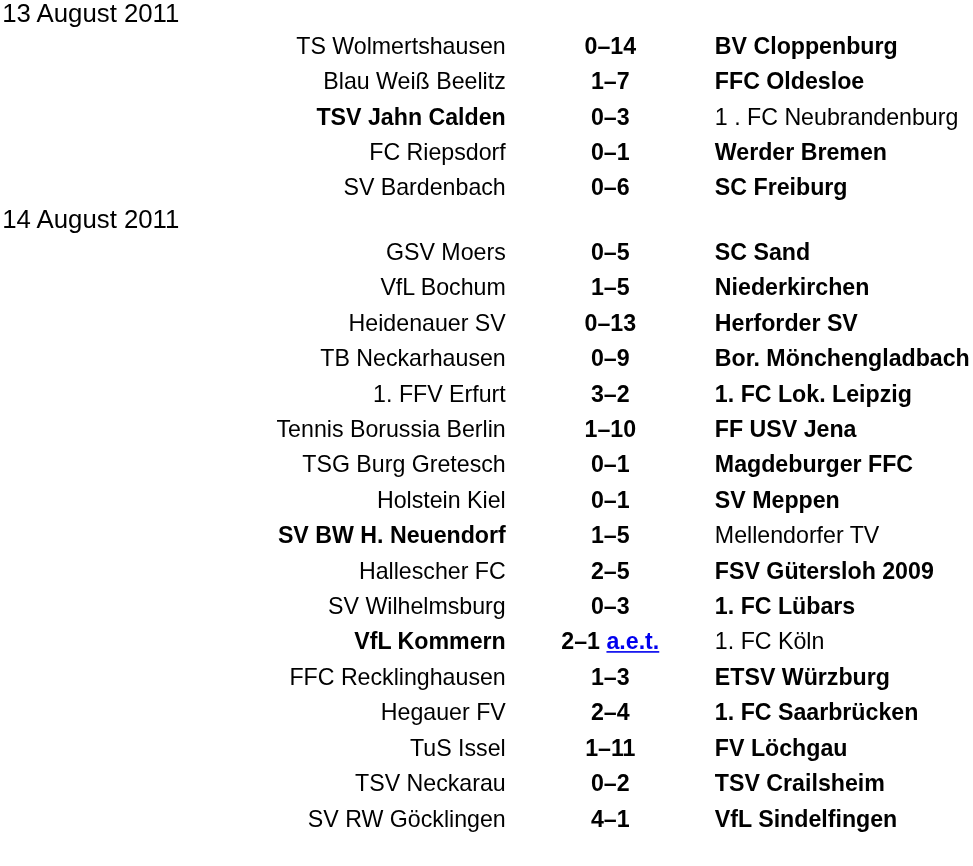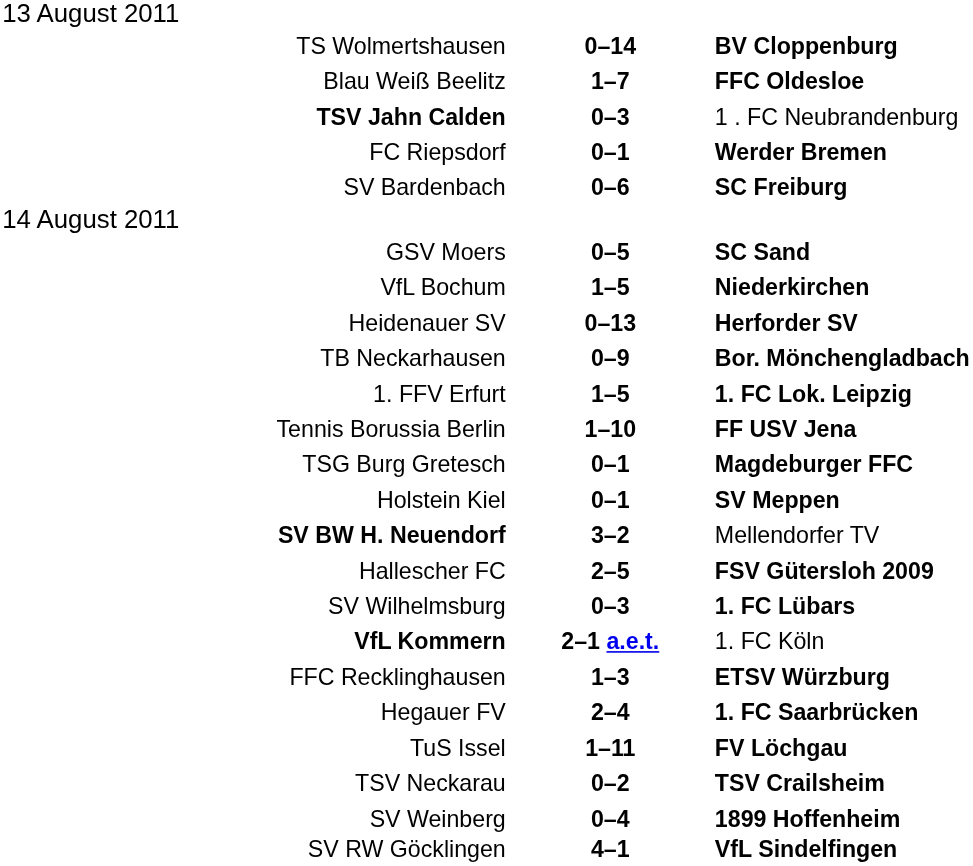 <table width=100% cellspacing=1>
 <tr>
 <th width=25%></th>
 <th width=10%></th>
 <th width=25%></th>
 <th></th>
 </tr>
 <tr>
 <td>13 August 2011</td>
 </tr>
 <tr style=font-size:90%>
 <td align=right>TS Wolmertshausen</td>
 <td align=center><strong>0–14</strong></td>
 <td><strong>BV Cloppenburg</strong></td>
 </tr>
 <tr>
 <td></td>
 </tr>
 <tr style=font-size:90%>
 <td align=right>Blau Weiß Beelitz</td>
 <td align=center><strong>1–7</strong></td>
 <td><strong>FFC Oldesloe</strong></td>
 </tr>
 <tr>
 <td></td>
 </tr>
 <tr style=font-size:90%>
 <td align=right><strong>TSV Jahn Calden</strong></td>
 <td align=center><strong>0–3</strong></td>
 <td>1 . FC Neubrandenburg</td>
 </tr>
 <tr>
 <td></td>
 </tr>
 <tr style=font-size:90%>
 <td align=right>FC Riepsdorf</td>
 <td align=center><strong>0–1</strong></td>
 <td><strong>Werder Bremen</strong></td>
 </tr>
 <tr>
 <td></td>
 </tr>
 <tr style=font-size:90%>
 <td align=right>SV Bardenbach</td>
 <td align=center><strong>0–6</strong></td>
 <td><strong>SC Freiburg</strong></td>
 </tr>
 <tr>
 <td>14 August 2011</td>
 </tr>
 <tr style=font-size:90%>
 <td align=right>GSV Moers</td>
 <td align=center><strong>0–5</strong></td>
 <td><strong>SC Sand</strong></td>
 </tr>
 <tr>
 <td></td>
 </tr>
 <tr style=font-size:90%>
 <td align=right>VfL Bochum</td>
 <td align=center><strong>1–5</strong></td>
 <td><strong>Niederkirchen</strong></td>
 </tr>
 <tr>
 <td></td>
 </tr>
 <tr style=font-size:90%>
 <td align=right>Heidenauer SV</td>
 <td align=center><strong>0–13</strong></td>
 <td><strong>Herforder SV</strong></td>
 </tr>
 <tr>
 <td></td>
 </tr>
 <tr style=font-size:90%>
 <td align=right>TB Neckarhausen</td>
 <td align=center><strong>0–9</strong></td>
 <td><strong>Bor. Mönchengladbach</strong></td>
 </tr>
 <tr>
 <td></td>
 </tr>
 <tr style=font-size:90%>
 <td align=right>1. FFV Erfurt</td>
-<td align=center><strong>3–2</strong></td>
+<td align=center><strong>1–5</strong></td>
 <td><strong>1. FC Lok. Leipzig</strong></td>
 </tr>
 <tr>
 <td></td>
 </tr>
 <tr style=font-size:90%>
 <td align=right>Tennis Borussia Berlin</td>
 <td align=center><strong>1–10</strong></td>
 <td><strong>FF USV Jena</strong></td>
 </tr>
 <tr>
 <td></td>
 </tr>
 <tr style=font-size:90%>
 <td align=right>TSG Burg Gretesch</td>
 <td align=center><strong>0–1</strong></td>
 <td><strong>Magdeburger FFC</strong></td>
 </tr>
 <tr>
 <td></td>
 </tr>
 <tr style=font-size:90%>
 <td align=right>Holstein Kiel</td>
 <td align=center><strong>0–1</strong></td>
 <td><strong>SV Meppen</strong></td>
 </tr>
 <tr>
 <td></td>
 </tr>
 <tr style=font-size:90%>
 <td align=right><strong> SV BW H. Neuendorf</strong></td>
-<td align=center><strong>1–5</strong></td>
+<td align=center><strong>3–2</strong></td>
 <td>Mellendorfer TV</td>
 </tr>
 <tr>
 <td></td>
 </tr>
 <tr style=font-size:90%>
 <td align=right>Hallescher FC</td>
 <td align=center><strong>2–5</strong></td>
 <td><strong>FSV Gütersloh 2009</strong></td>
 </tr>
 <tr>
 <td></td>
 </tr>
 <tr style=font-size:90%>
 <td align=right>SV Wilhelmsburg</td>
 <td align=center><strong>0–3</strong></td>
 <td><strong>1. FC Lübars</strong></td>
 </tr>
 <tr>
 <td></td>
 </tr>
 <tr style=font-size:90%>
 <td align=right><strong>VfL Kommern</strong></td>
 <td align=center><strong>2–1 <a href='#'>a.e.t.</a></strong></td>
 <td>1. FC Köln</td>
 </tr>
 <tr>
 <td></td>
 </tr>
 <tr style=font-size:90%>
 <td align=right>FFC Recklinghausen</td>
 <td align=center><strong>1–3</strong></td>
 <td><strong>ETSV Würzburg</strong></td>
 </tr>
 <tr>
 <td></td>
 </tr>
 <tr style=font-size:90%>
 <td align=right>Hegauer FV</td>
 <td align=center><strong>2–4</strong></td>
 <td><strong>1. FC Saarbrücken</strong></td>
 </tr>
 <tr>
 <td></td>
 </tr>
 <tr style=font-size:90%>
 <td align=right>TuS Issel</td>
 <td align=center><strong>1–11</strong></td>
 <td><strong>FV Löchgau</strong></td>
 </tr>
 <tr>
 <td></td>
 </tr>
 <tr style=font-size:90%>
 <td align=right>TSV Neckarau</td>
 <td align=center><strong>0–2</strong></td>
 <td><strong>TSV Crailsheim</strong></td>
 </tr>
 <tr>
 <td></td>
 </tr>
 <tr style=font-size:90%>
+<td align=right>SV Weinberg</td>
+<td align=center><strong>0–4</strong></td>
+<td><strong>1899 Hoffenheim</strong></td>
+<td></td>
+</tr>
+<tr style=font-size:90%>
 <td align=right>SV RW Göcklingen</td>
 <td align=center><strong>4–1</strong></td>
 <td><strong>VfL Sindelfingen</strong></td>
 </tr>
 <tr>
 </tr>
 </table>
